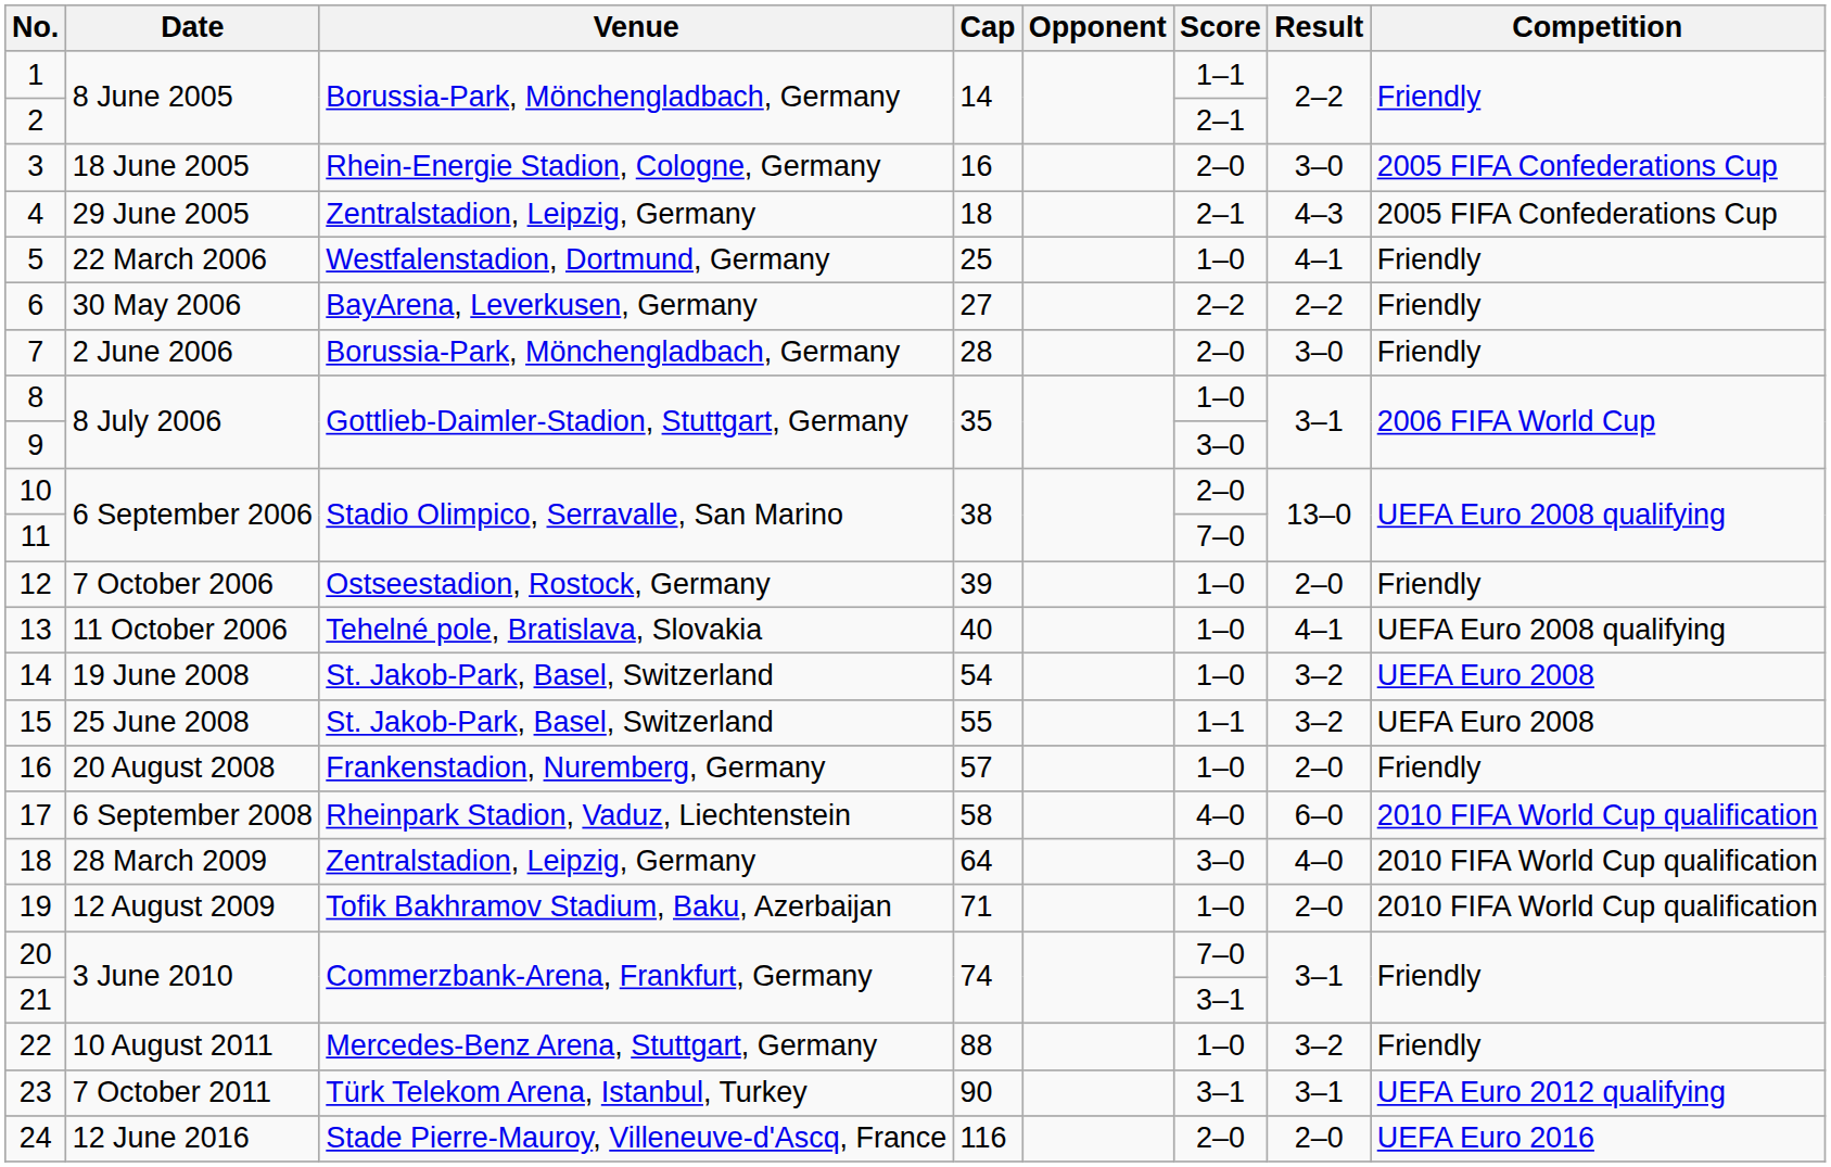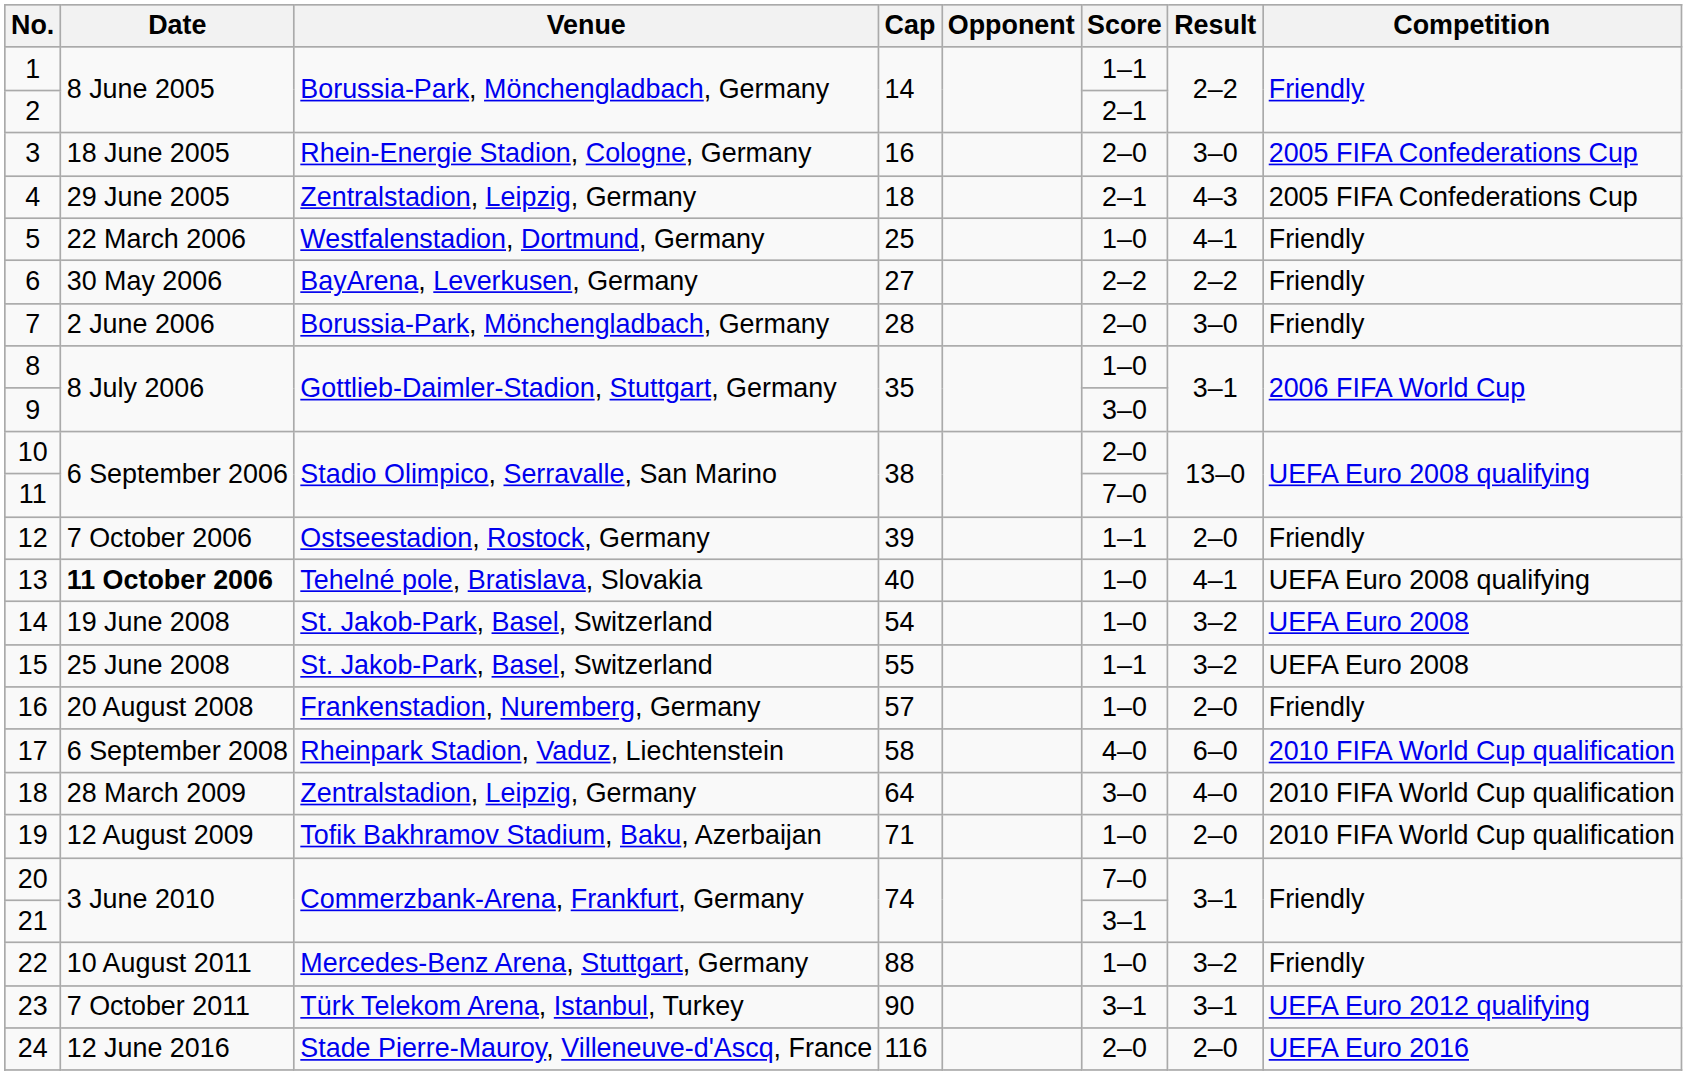 <table class="wikitable sortable">
 <tr>
 <th scope="col">No.</th>
 <th scope="col" data-sort-type="date">Date</th>
 <th scope="col">Venue</th>
 <th scope="col">Cap</th>
 <th scope="col">Opponent</th>
 <th scope="col">Score</th>
 <th scope="col">Result</th>
 <th scope="col">Competition</th>
 </tr>
 <tr>
 <td align="center">1</td>
 <td rowspan="2">8 June 2005</td>
 <td rowspan="2"><a href='#'>Borussia-Park</a>, <a href='#'>Mönchengladbach</a>, Germany</td>
 <td rowspan="2">14</td>
 <td rowspan="2"></td>
 <td align="center">1–1</td>
 <td rowspan="2" style="text-align:center">2–2</td>
 <td rowspan="2"><a href='#'>Friendly</a></td>
 </tr>
 <tr>
 <td align="center">2</td>
 <td align="center">2–1</td>
 </tr>
 <tr>
 <td align="center">3</td>
 <td>18 June 2005</td>
 <td><a href='#'>Rhein-Energie Stadion</a>, <a href='#'>Cologne</a>, Germany</td>
 <td>16</td>
 <td></td>
 <td align="center">2–0</td>
 <td align="center">3–0</td>
 <td><a href='#'>2005 FIFA Confederations Cup</a></td>
 </tr>
 <tr>
 <td align="center">4</td>
 <td>29 June 2005</td>
 <td><a href='#'>Zentralstadion</a>, <a href='#'>Leipzig</a>, Germany</td>
 <td>18</td>
 <td></td>
 <td align="center">2–1</td>
 <td align="center">4–3</td>
 <td>2005 FIFA Confederations Cup</td>
 </tr>
 <tr>
 <td align="center">5</td>
 <td>22 March 2006</td>
 <td><a href='#'>Westfalenstadion</a>, <a href='#'>Dortmund</a>, Germany</td>
 <td>25</td>
 <td></td>
 <td align="center">1–0</td>
 <td align="center">4–1</td>
 <td>Friendly</td>
 </tr>
 <tr>
 <td align="center">6</td>
 <td>30 May 2006</td>
 <td><a href='#'>BayArena</a>, <a href='#'>Leverkusen</a>, Germany</td>
 <td>27</td>
 <td></td>
 <td align="center">2–2</td>
 <td align="center">2–2</td>
 <td>Friendly</td>
 </tr>
 <tr>
 <td align="center">7</td>
 <td>2 June 2006</td>
 <td><a href='#'>Borussia-Park</a>, <a href='#'>Mönchengladbach</a>, Germany</td>
 <td>28</td>
 <td></td>
 <td align="center">2–0</td>
 <td align="center">3–0</td>
 <td>Friendly</td>
 </tr>
 <tr>
 <td align="center">8</td>
 <td rowspan="2">8 July 2006</td>
 <td rowspan="2"><a href='#'>Gottlieb-Daimler-Stadion</a>, <a href='#'>Stuttgart</a>, Germany</td>
 <td rowspan="2">35</td>
 <td rowspan="2"></td>
 <td align="center">1–0</td>
 <td rowspan="2" style="text-align:center">3–1</td>
 <td rowspan="2"><a href='#'>2006 FIFA World Cup</a></td>
 </tr>
 <tr>
 <td align="center">9</td>
 <td align="center">3–0</td>
 </tr>
 <tr>
 <td align="center">10</td>
 <td rowspan="2">6 September 2006</td>
 <td rowspan="2"><a href='#'>Stadio Olimpico</a>, <a href='#'>Serravalle</a>, San Marino</td>
 <td rowspan="2">38</td>
 <td rowspan="2"></td>
 <td align="center">2–0</td>
 <td rowspan="2" style="text-align:center">13–0</td>
 <td rowspan="2"><a href='#'>UEFA Euro 2008 qualifying</a></td>
 </tr>
 <tr>
 <td align="center">11</td>
 <td align="center">7–0</td>
 </tr>
 <tr>
 <td align="center">12</td>
 <td>7 October 2006</td>
 <td><a href='#'>Ostseestadion</a>, <a href='#'>Rostock</a>, Germany</td>
 <td>39</td>
 <td></td>
-<td align="center">1–0</td>
+<td align="center">1–1</td>
 <td align="center">2–0</td>
 <td>Friendly</td>
 </tr>
 <tr>
 <td align="center">13</td>
-<td>11 October 2006</td>
+<td><strong>11 October 2006</strong></td>
 <td><a href='#'>Tehelné pole</a>, <a href='#'>Bratislava</a>, Slovakia</td>
 <td>40</td>
 <td></td>
 <td align="center">1–0</td>
 <td align="center">4–1</td>
 <td>UEFA Euro 2008 qualifying</td>
 </tr>
 <tr>
 <td align="center">14</td>
 <td>19 June 2008</td>
 <td><a href='#'>St. Jakob-Park</a>, <a href='#'>Basel</a>, Switzerland</td>
 <td>54</td>
 <td></td>
 <td align="center">1–0</td>
 <td align="center">3–2</td>
 <td><a href='#'>UEFA Euro 2008</a></td>
 </tr>
 <tr>
 <td align="center">15</td>
 <td>25 June 2008</td>
 <td><a href='#'>St. Jakob-Park</a>, <a href='#'>Basel</a>, Switzerland</td>
 <td>55</td>
 <td></td>
 <td align="center">1–1</td>
 <td align="center">3–2</td>
 <td>UEFA Euro 2008</td>
 </tr>
 <tr>
 <td align="center">16</td>
 <td>20 August 2008</td>
 <td><a href='#'>Frankenstadion</a>, <a href='#'>Nuremberg</a>, Germany</td>
 <td>57</td>
 <td></td>
 <td align="center">1–0</td>
 <td align="center">2–0</td>
 <td>Friendly</td>
 </tr>
 <tr>
 <td align="center">17</td>
 <td>6 September 2008</td>
 <td><a href='#'>Rheinpark Stadion</a>, <a href='#'>Vaduz</a>, Liechtenstein</td>
 <td>58</td>
 <td></td>
 <td align="center">4–0</td>
 <td align="center">6–0</td>
 <td><a href='#'>2010 FIFA World Cup qualification</a></td>
 </tr>
 <tr>
 <td align="center">18</td>
 <td>28 March 2009</td>
 <td><a href='#'>Zentralstadion</a>, <a href='#'>Leipzig</a>, Germany</td>
 <td>64</td>
 <td></td>
 <td align="center">3–0</td>
 <td align="center">4–0</td>
 <td>2010 FIFA World Cup qualification</td>
 </tr>
 <tr>
 <td align="center">19</td>
 <td>12 August 2009</td>
 <td><a href='#'>Tofik Bakhramov Stadium</a>, <a href='#'>Baku</a>, Azerbaijan</td>
 <td>71</td>
 <td></td>
 <td align="center">1–0</td>
 <td align="center">2–0</td>
 <td>2010 FIFA World Cup qualification</td>
 </tr>
 <tr>
 <td align="center">20</td>
 <td rowspan="2">3 June 2010</td>
 <td rowspan="2"><a href='#'>Commerzbank-Arena</a>, <a href='#'>Frankfurt</a>, Germany</td>
 <td rowspan="2">74</td>
 <td rowspan="2"></td>
 <td align="center">7–0</td>
 <td rowspan="2" style="text-align:center">3–1</td>
 <td rowspan="2">Friendly</td>
 </tr>
 <tr>
 <td align="center">21</td>
 <td align="center">3–1</td>
 </tr>
 <tr>
 <td align="center">22</td>
 <td>10 August 2011</td>
 <td><a href='#'>Mercedes-Benz Arena</a>, <a href='#'>Stuttgart</a>, Germany</td>
 <td>88</td>
 <td></td>
 <td align="center">1–0</td>
 <td align="center">3–2</td>
 <td>Friendly</td>
 </tr>
 <tr>
 <td align="center">23</td>
 <td>7 October 2011</td>
 <td><a href='#'>Türk Telekom Arena</a>, <a href='#'>Istanbul</a>, Turkey</td>
 <td>90</td>
 <td></td>
 <td align="center">3–1</td>
 <td align="center">3–1</td>
 <td><a href='#'>UEFA Euro 2012 qualifying</a></td>
 </tr>
 <tr>
 <td align="center">24</td>
 <td>12 June 2016</td>
 <td><a href='#'>Stade Pierre-Mauroy</a>, <a href='#'>Villeneuve-d'Ascq</a>, France</td>
 <td>116</td>
 <td></td>
 <td align="center">2–0</td>
 <td align="center">2–0</td>
 <td><a href='#'>UEFA Euro 2016</a></td>
 </tr>
 </table>
